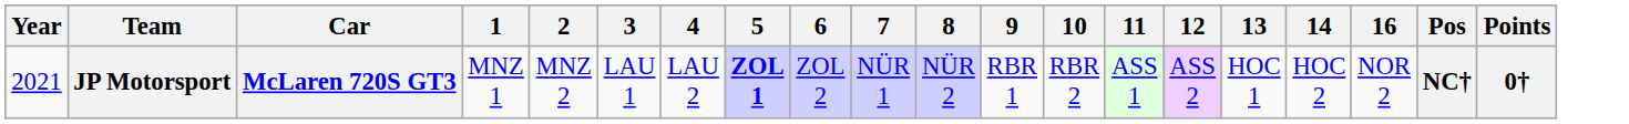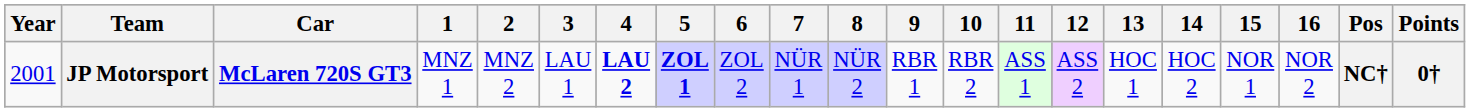 <table class="wikitable" style="text-align:center; font-size:85%">
 <tr>
 <th>Year</th>
 <th>Team</th>
 <th>Car</th>
 <th>1</th>
 <th>2</th>
 <th>3</th>
 <th>4</th>
 <th>5</th>
 <th>6</th>
 <th>7</th>
 <th>8</th>
 <th>9</th>
 <th>10</th>
 <th>11</th>
 <th>12</th>
 <th>13</th>
 <th>14</th>
+<th>15</th>
 <th>16</th>
 <th>Pos</th>
 <th>Points</th>
 </tr>
 <tr>
-<td><a href='#'>2021</a></td>
+<td><a href='#'>2001</a></td>
 <th nowrap>JP Motorsport</th>
 <th nowrap><a href='#'>McLaren 720S GT3</a></th>
 <td><a href='#'>MNZ<br>1</a></td>
 <td><a href='#'>MNZ<br>2</a></td>
 <td><a href='#'>LAU<br>1</a></td>
-<td><a href='#'>LAU<br>2</a></td>
+<td><strong><a href='#'>LAU<br>2</a></strong></td>
 <td style="background:#CFCFFF;"><strong><a href='#'>ZOL<br>1</a><br></strong></td>
 <td style="background:#CFCFFF;"><a href='#'>ZOL<br>2</a><br></td>
 <td style="background:#CFCFFF;"><a href='#'>NÜR<br>1</a><br></td>
 <td style="background:#CFCFFF;"><a href='#'>NÜR<br>2</a><br></td>
 <td><a href='#'>RBR<br>1</a></td>
 <td><a href='#'>RBR<br>2</a></td>
 <td style="background:#DFFFDF;"><a href='#'>ASS<br>1</a><br></td>
 <td style="background:#EFCFFF;"><a href='#'>ASS<br>2</a><br></td>
 <td><a href='#'>HOC<br>1</a></td>
 <td><a href='#'>HOC<br>2</a></td>
+<td><a href='#'>NOR<br>1</a></td>
 <td><a href='#'>NOR<br>2</a></td>
 <th>NC†</th>
 <th>0†</th>
 </tr>
 </table>
